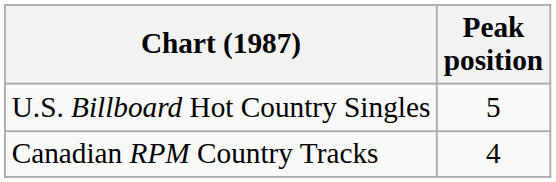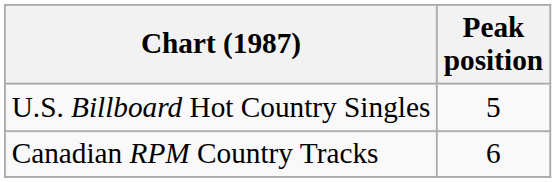 <table class="wikitable sortable">
 <tr>
 <th align="left">Chart (1987)</th>
 <th align="center">Peak<br>position</th>
 </tr>
 <tr>
 <td align="left">U.S. <em>Billboard</em> Hot Country Singles</td>
 <td align="center">5</td>
 </tr>
 <tr>
 <td align="left">Canadian <em>RPM</em> Country Tracks</td>
-<td align="center">4</td>
+<td align="center">6</td>
 </tr>
 </table>
